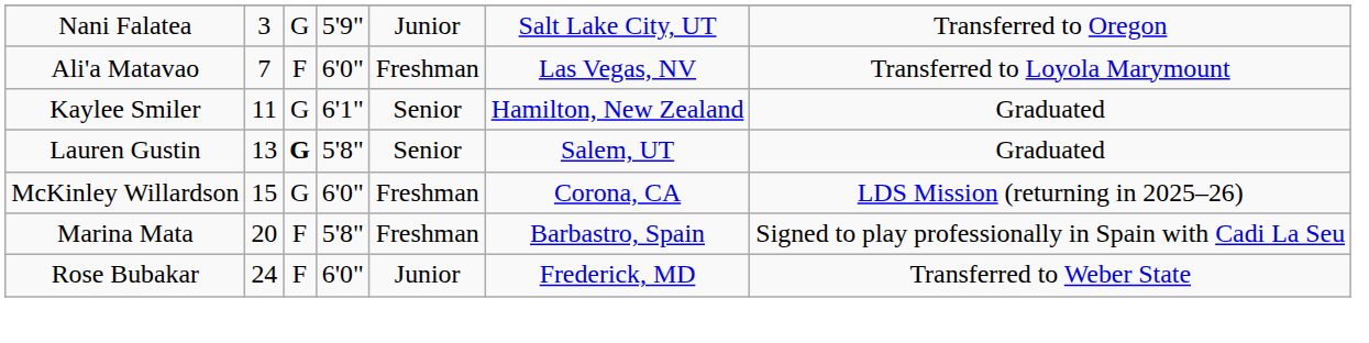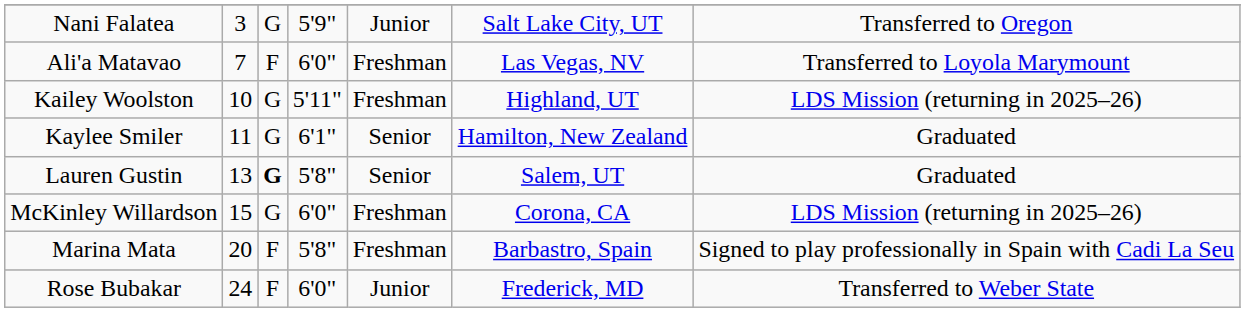 <table class="wikitable sortable" style="text-align: center">
 <tr align=center>
 </tr>
 <tr>
 <td>Nani Falatea</td>
 <td>3</td>
 <td>G</td>
 <td>5'9"</td>
 <td>Junior</td>
 <td><a href='#'>Salt Lake City, UT</a></td>
 <td>Transferred to <a href='#'>Oregon</a></td>
 </tr>
 <tr>
 <td>Ali'a Matavao</td>
 <td>7</td>
 <td>F</td>
 <td>6'0"</td>
 <td>Freshman</td>
 <td><a href='#'>Las Vegas, NV</a></td>
 <td>Transferred to <a href='#'>Loyola Marymount</a></td>
+</tr>
+<tr>
+<td>Kailey Woolston</td>
+<td>10</td>
+<td>G</td>
+<td>5'11"</td>
+<td>Freshman</td>
+<td><a href='#'>Highland, UT</a></td>
+<td><a href='#'>LDS Mission</a> (returning in 2025–26)</td>
 </tr>
 <tr>
 <td>Kaylee Smiler</td>
 <td>11</td>
 <td>G</td>
 <td>6'1"</td>
 <td> Senior</td>
 <td><a href='#'>Hamilton, New Zealand</a></td>
 <td>Graduated</td>
 </tr>
 <tr>
 <td>Lauren Gustin</td>
 <td>13</td>
 <td><strong>G</strong></td>
 <td>5'8"</td>
 <td> Senior</td>
 <td><a href='#'>Salem, UT</a></td>
 <td>Graduated</td>
 </tr>
 <tr>
 <td>McKinley Willardson</td>
 <td>15</td>
 <td>G</td>
 <td>6'0"</td>
 <td>Freshman</td>
 <td><a href='#'>Corona, CA</a></td>
 <td><a href='#'>LDS Mission</a> (returning in 2025–26)</td>
 </tr>
 <tr>
 <td>Marina Mata</td>
 <td>20</td>
 <td>F</td>
 <td>5'8"</td>
 <td>Freshman</td>
 <td><a href='#'>Barbastro, Spain</a></td>
 <td>Signed to play professionally in Spain with <a href='#'>Cadi La Seu</a></td>
 </tr>
 <tr>
 <td>Rose Bubakar</td>
 <td>24</td>
 <td>F</td>
 <td>6'0"</td>
 <td>Junior</td>
 <td><a href='#'>Frederick, MD</a></td>
 <td>Transferred to <a href='#'>Weber State</a></td>
 </tr>
 </table>
